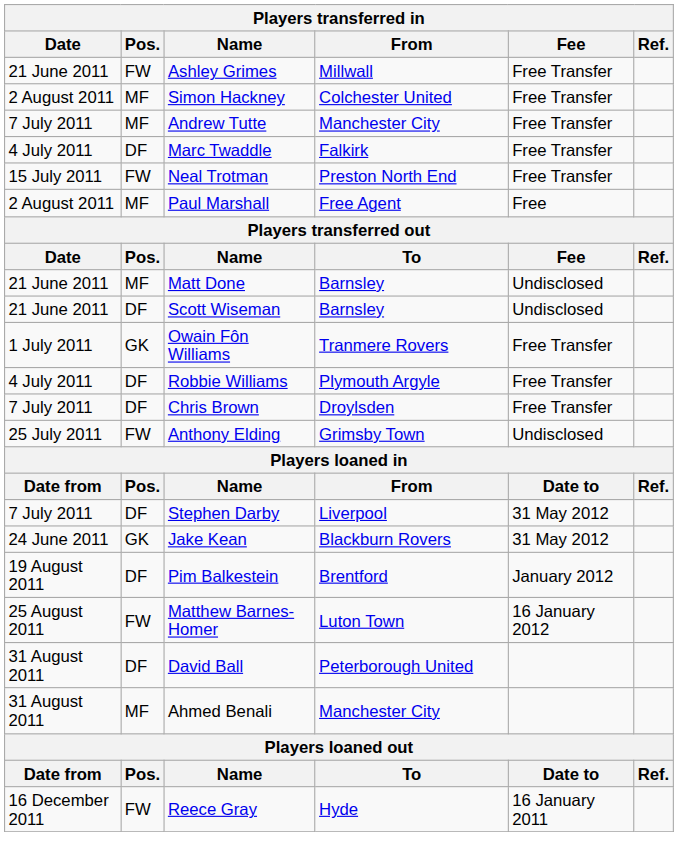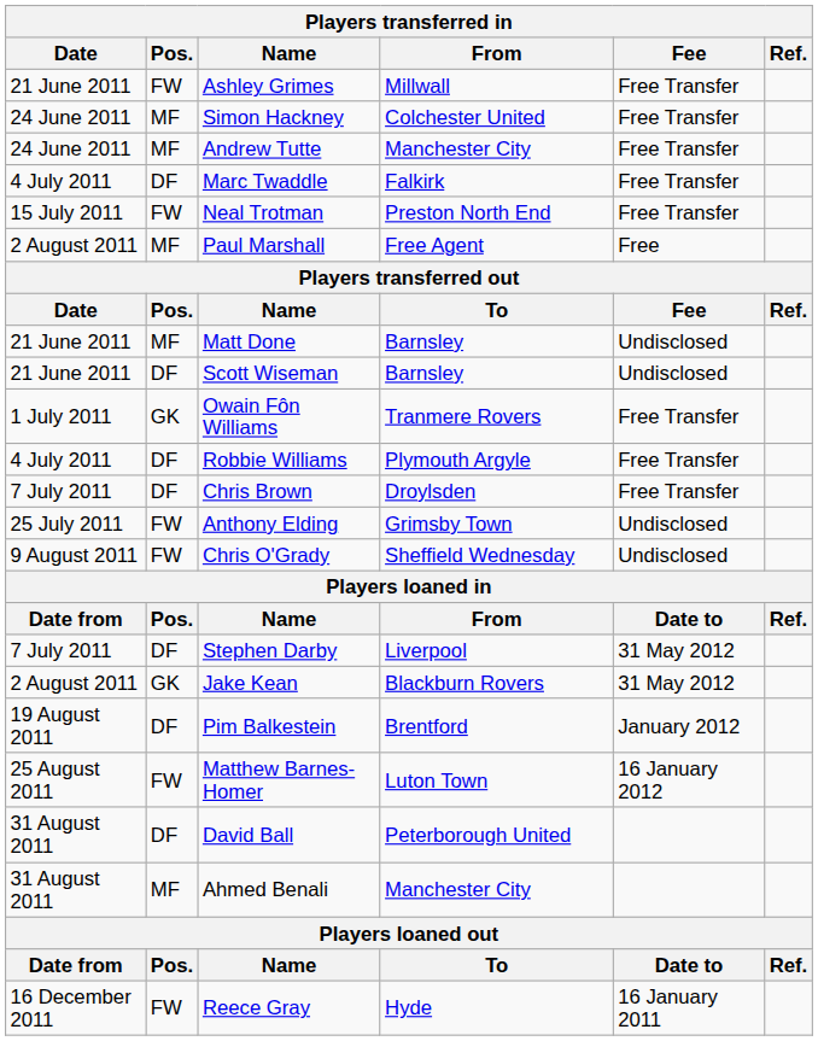 <table class="wikitable" style="font-size:95%;">
 <tr>
 <th colspan="6">Players transferred in</th>
 </tr>
 <tr>
 <th style="width:120px;">Date</th>
 <th style="width:25px;">Pos.</th>
 <th style="width:175px;">Name</th>
 <th style="width:225px;">From</th>
 <th style="width:125px;">Fee</th>
 <th style="width:25px;">Ref.</th>
 </tr>
 <tr>
 <td>21 June 2011</td>
 <td>FW</td>
 <td> <a href='#'>Ashley Grimes</a></td>
 <td> <a href='#'>Millwall</a></td>
 <td>Free Transfer</td>
 <td></td>
 </tr>
 <tr>
-<td>2 August 2011</td>
+<td>24 June 2011</td>
 <td>MF</td>
 <td> <a href='#'>Simon Hackney</a></td>
 <td> <a href='#'>Colchester United</a></td>
 <td>Free Transfer</td>
 <td></td>
 </tr>
 <tr>
-<td>7 July 2011</td>
+<td>24 June 2011</td>
 <td>MF</td>
 <td> <a href='#'>Andrew Tutte</a></td>
 <td> <a href='#'>Manchester City</a></td>
 <td>Free Transfer</td>
 <td></td>
 </tr>
 <tr>
 <td>4 July 2011</td>
 <td>DF</td>
 <td> <a href='#'>Marc Twaddle</a></td>
 <td> <a href='#'>Falkirk</a></td>
 <td>Free Transfer</td>
 <td></td>
 </tr>
 <tr>
 <td>15 July 2011</td>
 <td>FW</td>
 <td> <a href='#'>Neal Trotman</a></td>
 <td> <a href='#'>Preston North End</a></td>
 <td>Free Transfer</td>
 <td></td>
 </tr>
 <tr>
 <td>2 August 2011</td>
 <td>MF</td>
 <td> <a href='#'>Paul Marshall</a></td>
 <td><a href='#'>Free Agent</a></td>
 <td>Free</td>
 <td></td>
 </tr>
 <tr>
 <th colspan="6">Players transferred out</th>
 </tr>
 <tr>
 <th>Date</th>
 <th>Pos.</th>
 <th>Name</th>
 <th>To</th>
 <th>Fee</th>
 <th>Ref.</th>
 </tr>
 <tr>
 <td>21 June 2011</td>
 <td>MF</td>
 <td> <a href='#'>Matt Done</a></td>
 <td> <a href='#'>Barnsley</a></td>
 <td>Undisclosed</td>
 <td></td>
 </tr>
 <tr>
 <td>21 June 2011</td>
 <td>DF</td>
 <td> <a href='#'>Scott Wiseman</a></td>
 <td> <a href='#'>Barnsley</a></td>
 <td>Undisclosed</td>
 <td></td>
 </tr>
 <tr>
 <td>1 July 2011</td>
 <td>GK</td>
 <td> <a href='#'>Owain Fôn Williams</a></td>
 <td> <a href='#'>Tranmere Rovers</a></td>
 <td>Free Transfer</td>
 <td></td>
 </tr>
 <tr>
 <td>4 July 2011</td>
 <td>DF</td>
 <td> <a href='#'>Robbie Williams</a></td>
 <td> <a href='#'>Plymouth Argyle</a></td>
 <td>Free Transfer</td>
 <td></td>
 </tr>
 <tr>
 <td>7 July 2011</td>
 <td>DF</td>
 <td> <a href='#'>Chris Brown</a></td>
 <td> <a href='#'>Droylsden</a></td>
 <td>Free Transfer</td>
 <td></td>
 </tr>
 <tr>
 <td>25 July 2011</td>
 <td>FW</td>
 <td> <a href='#'>Anthony Elding</a></td>
 <td> <a href='#'>Grimsby Town</a></td>
 <td>Undisclosed</td>
 <td></td>
 </tr>
 <tr>
+<td>9 August 2011</td>
+<td>FW</td>
+<td> <a href='#'>Chris O'Grady</a></td>
+<td> <a href='#'>Sheffield Wednesday</a></td>
+<td>Undisclosed</td>
+<td></td>
+</tr>
+<tr>
 <th colspan="6">Players loaned in</th>
 </tr>
 <tr>
 <th>Date from</th>
 <th>Pos.</th>
 <th>Name</th>
 <th>From</th>
 <th>Date to</th>
 <th>Ref.</th>
 </tr>
 <tr>
 <td>7 July 2011</td>
 <td>DF</td>
 <td> <a href='#'>Stephen Darby</a></td>
 <td> <a href='#'>Liverpool</a></td>
 <td>31 May 2012</td>
 <td></td>
 </tr>
 <tr>
-<td>24 June 2011</td>
+<td>2 August 2011</td>
 <td>GK</td>
 <td> <a href='#'>Jake Kean</a></td>
 <td> <a href='#'>Blackburn Rovers</a></td>
 <td>31 May 2012</td>
 <td></td>
 </tr>
 <tr>
 <td>19 August 2011</td>
 <td>DF</td>
 <td> <a href='#'>Pim Balkestein</a></td>
 <td> <a href='#'>Brentford</a></td>
 <td>January 2012</td>
 <td></td>
 </tr>
 <tr>
 <td>25 August 2011</td>
 <td>FW</td>
 <td> <a href='#'>Matthew Barnes-Homer</a></td>
 <td> <a href='#'>Luton Town</a></td>
 <td>16 January 2012</td>
 <td></td>
 </tr>
 <tr>
 <td>31 August 2011</td>
 <td>DF</td>
 <td> <a href='#'>David Ball</a></td>
 <td> <a href='#'>Peterborough United</a></td>
 <td></td>
 <td></td>
 </tr>
 <tr>
 <td>31 August 2011</td>
 <td>MF</td>
 <td> Ahmed Benali</td>
 <td> <a href='#'>Manchester City</a></td>
 <td></td>
 <td></td>
 </tr>
 <tr>
 <th colspan="6">Players loaned out</th>
 </tr>
 <tr>
 <th>Date from</th>
 <th>Pos.</th>
 <th>Name</th>
 <th>To</th>
 <th>Date to</th>
 <th>Ref.</th>
 </tr>
 <tr>
 <td>16 December 2011</td>
 <td>FW</td>
 <td> <a href='#'>Reece Gray</a></td>
 <td> <a href='#'>Hyde</a></td>
 <td>16 January 2011</td>
 <td></td>
 </tr>
 </table>
